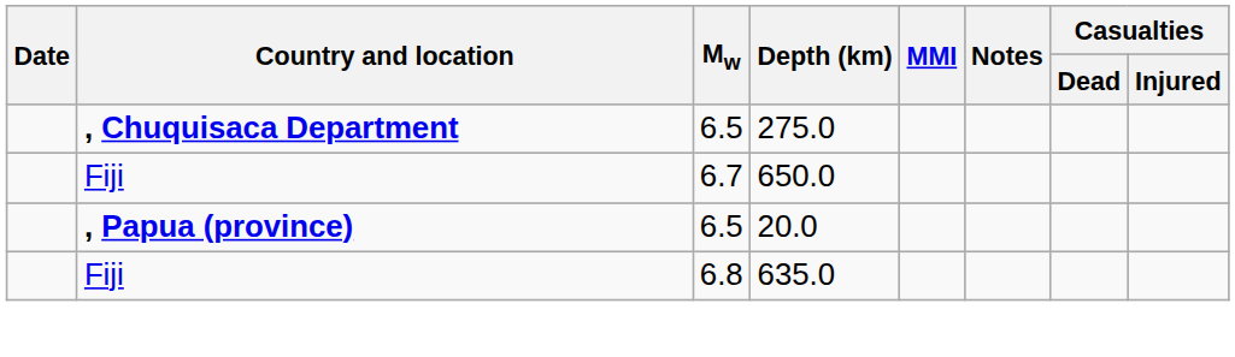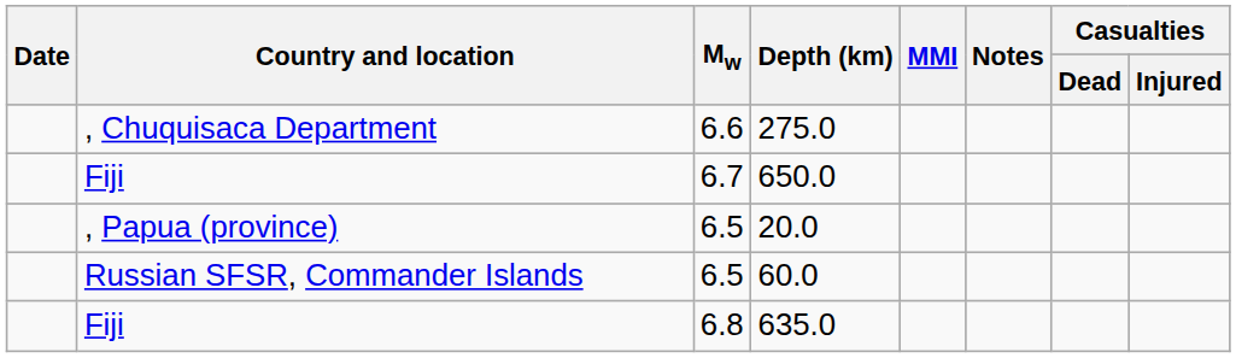 <table class="wikitable sortable sort-under" style="border:1px black; margin-left:1em;">
 <tr>
 <th rowspan="2"><small>Date</small></th>
 <th rowspan="2" style="width: 310px"><small>Country and location</small></th>
 <th rowspan="2"><small>M<sub>w</sub></small></th>
 <th rowspan="2"><small>Depth (km)</small></th>
 <th rowspan="2"><small><a href='#'>MMI</a></small></th>
 <th rowspan="2" class="unsortable"><small>Notes</small></th>
 <th colspan="2"><small>Casualties</small></th>
 </tr>
 <tr>
 <th><small>Dead</small></th>
 <th><small>Injured</small></th>
 </tr>
 <tr>
 <td></td>
-<td><strong>, <a href='#'>Chuquisaca Department</a></strong></td>
-<td>6.5</td>
+<td>, <a href='#'>Chuquisaca Department</a></td>
+<td>6.6</td>
 <td>275.0</td>
 <td></td>
 <td></td>
 <td></td>
 <td></td>
 </tr>
 <tr>
 <td></td>
 <td> <a href='#'>Fiji</a></td>
 <td>6.7</td>
 <td>650.0</td>
 <td></td>
 <td></td>
 <td></td>
 <td></td>
 </tr>
 <tr>
 <td></td>
-<td><strong>, <a href='#'>Papua (province)</a></strong></td>
+<td>, <a href='#'>Papua (province)</a></td>
 <td>6.5</td>
 <td>20.0</td>
+<td></td>
+<td></td>
+<td></td>
+<td></td>
+</tr>
+<tr>
+<td></td>
+<td> <a href='#'>Russian SFSR</a>, <a href='#'>Commander Islands</a></td>
+<td>6.5</td>
+<td>60.0</td>
 <td></td>
 <td></td>
 <td></td>
 <td></td>
 </tr>
 <tr>
 <td></td>
 <td> <a href='#'>Fiji</a></td>
 <td>6.8</td>
 <td>635.0</td>
 <td></td>
 <td></td>
 <td></td>
 <td></td>
 </tr>
 </table>
